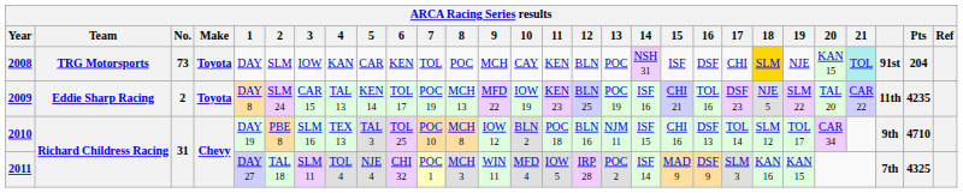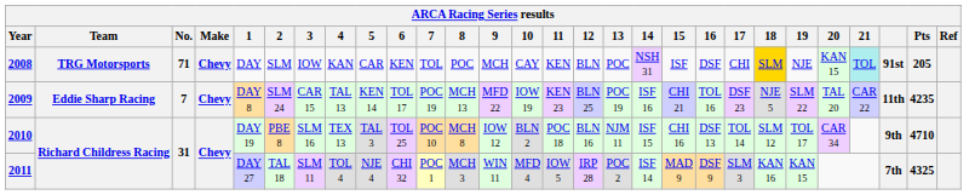 <table class="wikitable" style="text-align:center; font-size:75%">
 <tr>
 <th colspan=45><a href='#'>ARCA Racing Series</a> results</th>
 </tr>
 <tr>
 <th>Year</th>
 <th>Team</th>
 <th>No.</th>
 <th>Make</th>
 <th>1</th>
 <th>2</th>
 <th>3</th>
 <th>4</th>
 <th>5</th>
 <th>6</th>
 <th>7</th>
 <th>8</th>
 <th>9</th>
 <th>10</th>
 <th>11</th>
 <th>12</th>
 <th>13</th>
 <th>14</th>
 <th>15</th>
 <th>16</th>
 <th>17</th>
 <th>18</th>
 <th>19</th>
 <th>20</th>
 <th>21</th>
 <th></th>
 <th>Pts</th>
 <th>Ref</th>
 </tr>
 <tr>
 <th><a href='#'>2008</a></th>
 <th><a href='#'>TRG Motorsports</a></th>
-<th>73</th>
-<th><a href='#'>Toyota</a></th>
+<th>71</th>
+<th><a href='#'>Chevy</a></th>
 <td><a href='#'>DAY</a></td>
 <td><a href='#'>SLM</a></td>
 <td><a href='#'>IOW</a></td>
 <td><a href='#'>KAN</a></td>
 <td><a href='#'>CAR</a></td>
 <td><a href='#'>KEN</a></td>
 <td><a href='#'>TOL</a></td>
 <td><a href='#'>POC</a></td>
 <td><a href='#'>MCH</a></td>
 <td><a href='#'>CAY</a></td>
 <td><a href='#'>KEN</a></td>
 <td><a href='#'>BLN</a></td>
 <td><a href='#'>POC</a></td>
 <td style="background:#EFCFFF;"><a href='#'>NSH</a> <br><small>31</small></td>
 <td><a href='#'>ISF</a></td>
 <td><a href='#'>DSF</a></td>
 <td><a href='#'>CHI</a></td>
 <td style="background: gold;"><a href='#'>SLM</a></td>
 <td><a href='#'>NJE</a></td>
 <td style="background:#DFFFDF;"><a href='#'>KAN</a> <br><small>15</small></td>
 <td style="background: paleturquoise;"><a href='#'>TOL</a></td>
 <th>91st</th>
-<th>204</th>
+<th>205</th>
 <th></th>
 </tr>
 <tr>
 <th><a href='#'>2009</a></th>
 <th><a href='#'>Eddie Sharp Racing</a></th>
-<th>2</th>
-<th><a href='#'>Toyota</a></th>
+<th>7</th>
+<th><a href='#'>Chevy</a></th>
 <td style="background:#FFDF9F;"><a href='#'>DAY</a> <br><small>8</small></td>
 <td style="background:#EFCFFF;"><a href='#'>SLM</a> <br><small>24</small></td>
 <td style="background:#DFFFDF;"><a href='#'>CAR</a> <br><small>15</small></td>
 <td style="background:#DFFFDF;"><a href='#'>TAL</a> <br><small>13</small></td>
 <td style="background:#DFFFDF;"><a href='#'>KEN</a> <br><small>14</small></td>
 <td style="background:#DFFFDF;"><a href='#'>TOL</a> <br><small>17</small></td>
 <td style="background:#DFFFDF;"><a href='#'>POC</a> <br><small>19</small></td>
 <td style="background:#DFFFDF;"><a href='#'>MCH</a> <br><small>13</small></td>
 <td style="background:#EFCFFF;"><a href='#'>MFD</a> <br><small>22</small></td>
 <td style="background:#DFFFDF;"><a href='#'>IOW</a> <br><small>19</small></td>
 <td style="background:#EFCFFF;"><a href='#'>KEN</a> <br><small>23</small></td>
 <td style="background:#CFCFFF;"><a href='#'>BLN</a> <br><small>25</small></td>
 <td style="background:#DFFFDF;"><a href='#'>POC</a> <br><small>19</small></td>
 <td style="background:#DFFFDF;"><a href='#'>ISF</a> <br><small>16</small></td>
 <td style="background:#CFCFFF;"><a href='#'>CHI</a> <br><small>21</small></td>
 <td style="background:#DFFFDF;"><a href='#'>TOL</a> <br><small>16</small></td>
 <td style="background:#EFCFFF;"><a href='#'>DSF</a> <br><small>23</small></td>
 <td style="background:#DFDFDF;"><a href='#'>NJE</a> <br><small>5</small></td>
 <td style="background:#EFCFFF;"><a href='#'>SLM</a> <br><small>22</small></td>
 <td style="background:#DFFFDF;"><a href='#'>TAL</a> <br><small>20</small></td>
 <td style="background:#CFCFFF;"><a href='#'>CAR</a> <br><small>22</small></td>
 <th>11th</th>
 <th>4235</th>
 <th></th>
 </tr>
 <tr>
 <th><a href='#'>2010</a></th>
 <th rowspan=2><a href='#'>Richard Childress Racing</a></th>
 <th rowspan=2>31</th>
 <th rowspan=2><a href='#'>Chevy</a></th>
 <td style="background:#DFFFDF;"><a href='#'>DAY</a> <br><small>19</small></td>
 <td style="background:#FFDF9F;"><a href='#'>PBE</a> <br><small>8</small></td>
 <td style="background:#DFFFDF;"><a href='#'>SLM</a> <br><small>16</small></td>
 <td style="background:#DFFFDF;"><a href='#'>TEX</a> <br><small>13</small></td>
 <td style="background:#DFDFDF;"><a href='#'>TAL</a> <br><small>3</small></td>
 <td style="background:#EFCFFF;"><a href='#'>TOL</a> <br><small>25</small></td>
 <td style="background:#FFDF9F;"><a href='#'>POC</a> <br><small>10</small></td>
 <td style="background:#FFDF9F;"><a href='#'>MCH</a> <br><small>8</small></td>
 <td style="background:#DFFFDF;"><a href='#'>IOW</a> <br><small>12</small></td>
 <td style="background:#DFDFDF;"><a href='#'>BLN</a> <br><small>2</small></td>
 <td style="background:#DFFFDF;"><a href='#'>POC</a> <br><small>18</small></td>
 <td style="background:#DFFFDF;"><a href='#'>BLN</a> <br><small>16</small></td>
 <td style="background:#DFFFDF;"><a href='#'>NJM</a> <br><small>11</small></td>
 <td style="background:#DFFFDF;"><a href='#'>ISF</a> <br><small>15</small></td>
 <td style="background:#DFFFDF;"><a href='#'>CHI</a> <br><small>16</small></td>
 <td style="background:#DFFFDF;"><a href='#'>DSF</a> <br><small>13</small></td>
 <td style="background:#DFFFDF;"><a href='#'>TOL</a> <br><small>14</small></td>
 <td style="background:#DFFFDF;"><a href='#'>SLM</a> <br><small>12</small></td>
 <td style="background:#DFFFDF;"><a href='#'>TOL</a> <br><small>17</small></td>
 <td style="background:#EFCFFF;"><a href='#'>CAR</a> <br><small>34</small></td>
 <td></td>
 <th>9th</th>
 <th>4710</th>
 <th></th>
 </tr>
 <tr>
 <th><a href='#'>2011</a></th>
 <td style="background:#CFCFFF;"><a href='#'>DAY</a> <br><small>27</small></td>
 <td style="background:#DFFFDF;"><a href='#'>TAL</a> <br><small>18</small></td>
 <td style="background:#EFCFFF;"><a href='#'>SLM</a> <br><small>11</small></td>
 <td style="background:#DFDFDF;"><a href='#'>TOL</a> <br><small>4</small></td>
 <td style="background:#DFDFDF;"><a href='#'>NJE</a> <br><small>4</small></td>
 <td style="background:#EFCFFF;"><a href='#'>CHI</a> <br><small>32</small></td>
 <td style="background:#FFFFBF;"><a href='#'>POC</a> <br><small>1</small></td>
 <td style="background:#DFDFDF;"><a href='#'>MCH</a> <br><small>3</small></td>
 <td style="background:#DFFFDF;"><a href='#'>WIN</a> <br><small>11</small></td>
 <td style="background:#DFDFDF;"><a href='#'>MFD</a> <br><small>4</small></td>
 <td style="background:#DFDFDF;"><a href='#'>IOW</a> <br><small>5</small></td>
 <td style="background:#EFCFFF;"><a href='#'>IRP</a> <br><small>28</small></td>
 <td style="background:#DFDFDF;"><a href='#'>POC</a> <br><small>2</small></td>
 <td style="background:#DFFFDF;"><a href='#'>ISF</a> <br><small>14</small></td>
 <td style="background:#FFDF9F;"><a href='#'>MAD</a> <br><small>9</small></td>
 <td style="background:#FFDF9F;"><a href='#'>DSF</a> <br><small>9</small></td>
 <td style="background:#DFDFDF;"><a href='#'>SLM</a> <br><small>3</small></td>
 <td style="background:#DFFFDF;"><a href='#'>KAN</a> <br><small>16</small></td>
 <td style="background:#DFFFDF;"><a href='#'>KAN</a> <br><small>15</small></td>
 <td colspan=2></td>
 <th>7th</th>
 <th>4325</th>
 <th></th>
 </tr>
 </table>
